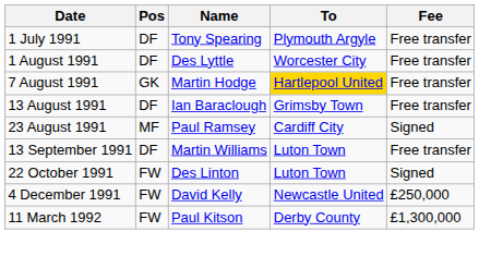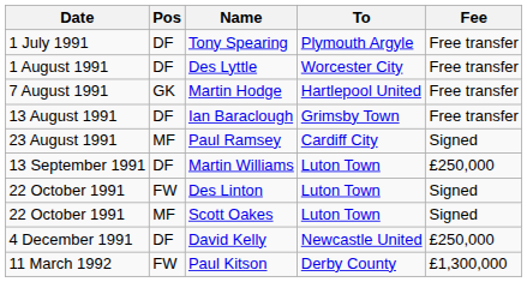 <table class="wikitable">
 <tr>
 <th>Date</th>
 <th>Pos</th>
 <th>Name</th>
 <th>To</th>
 <th>Fee</th>
 </tr>
 <tr>
 <td>1 July 1991</td>
 <td>DF</td>
 <td><a href='#'>Tony Spearing</a></td>
 <td><a href='#'>Plymouth Argyle</a></td>
 <td>Free transfer</td>
 </tr>
 <tr>
 <td>1 August 1991</td>
 <td>DF</td>
 <td><a href='#'>Des Lyttle</a></td>
 <td><a href='#'>Worcester City</a></td>
 <td>Free transfer</td>
 </tr>
 <tr>
 <td>7 August 1991</td>
 <td>GK</td>
 <td><a href='#'>Martin Hodge</a></td>
-<td style="background: gold;"><a href='#'>Hartlepool United</a></td>
+<td><a href='#'>Hartlepool United</a></td>
 <td>Free transfer</td>
 </tr>
 <tr>
 <td>13 August 1991</td>
 <td>DF</td>
 <td><a href='#'>Ian Baraclough</a></td>
 <td><a href='#'>Grimsby Town</a></td>
 <td>Free transfer</td>
 </tr>
 <tr>
 <td>23 August 1991</td>
 <td>MF</td>
 <td><a href='#'>Paul Ramsey</a></td>
 <td><a href='#'>Cardiff City</a></td>
 <td>Signed</td>
 </tr>
 <tr>
 <td>13 September 1991</td>
 <td>DF</td>
 <td><a href='#'>Martin Williams</a></td>
 <td><a href='#'>Luton Town</a></td>
-<td>Free transfer</td>
+<td>£250,000</td>
 </tr>
 <tr>
 <td>22 October 1991</td>
 <td>FW</td>
 <td><a href='#'>Des Linton</a></td>
 <td><a href='#'>Luton Town</a></td>
 <td>Signed</td>
 </tr>
 <tr>
+<td>22 October 1991</td>
+<td>MF</td>
+<td><a href='#'>Scott Oakes</a></td>
+<td><a href='#'>Luton Town</a></td>
+<td>Signed</td>
+</tr>
+<tr>
 <td>4 December 1991</td>
-<td>FW</td>
+<td>DF</td>
 <td><a href='#'>David Kelly</a></td>
 <td><a href='#'>Newcastle United</a></td>
 <td>£250,000</td>
 </tr>
 <tr>
 <td>11 March 1992</td>
 <td>FW</td>
 <td><a href='#'>Paul Kitson</a></td>
 <td><a href='#'>Derby County</a></td>
 <td>£1,300,000</td>
 </tr>
 </table>
